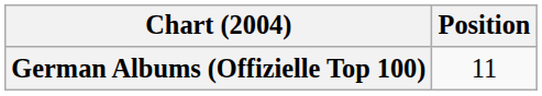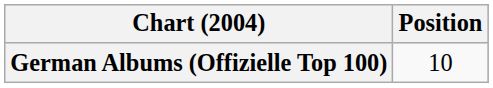 <table class="wikitable plainrowheaders" style="text-align:center">
 <tr>
 <th scope="col">Chart (2004)</th>
 <th scope="col">Position</th>
 </tr>
 <tr>
 <th scope="row">German Albums (Offizielle Top 100)</th>
-<td>11</td>
+<td>10</td>
 </tr>
 </table>
